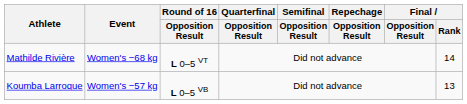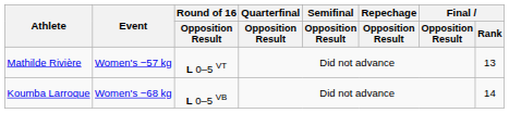 <table class="wikitable" style="font-size:90%">
 <tr>
 <th rowspan=2>Athlete</th>
 <th rowspan=2>Event</th>
 <th>Round of 16</th>
 <th>Quarterfinal</th>
 <th>Semifinal</th>
 <th>Repechage</th>
 <th colspan=2>Final / </th>
 </tr>
 <tr style="font-size: 95%">
 <th>Opposition<br>Result</th>
 <th>Opposition<br>Result</th>
 <th>Opposition<br>Result</th>
 <th>Opposition<br>Result</th>
 <th>Opposition<br>Result</th>
 <th>Rank</th>
 </tr>
 <tr align=center>
 <td align=left><a href='#'>Mathilde Rivière</a></td>
+<td align=left><a href='#'>Women's −57 kg</a></td>
+<td><br><strong>L</strong> 0–5 <sup>VT</sup></td>
+<td colspan=4>Did not advance</td>
+<td>13</td>
+</tr>
+<tr align=center>
+<td align=left><a href='#'>Koumba Larroque</a></td>
 <td align=left><a href='#'>Women's −68 kg</a></td>
-<td><br><strong>L</strong> 0–5 <sup>VT</sup></td>
+<td><br><strong>L</strong> 0–5 <sup>VB</sup></td>
 <td colspan=4>Did not advance</td>
 <td>14</td>
 </tr>
-<tr align=center>
-<td align=left><a href='#'>Koumba Larroque</a></td>
-<td align=left><a href='#'>Women's −57 kg</a></td>
-<td><br><strong>L</strong> 0–5 <sup>VB</sup></td>
-<td colspan=4>Did not advance</td>
-<td>13</td>
-</tr>
 </table>
